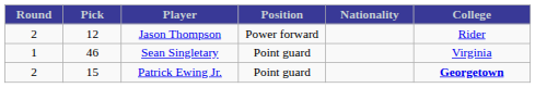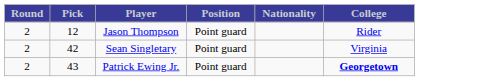 <table class="wikitable sortable sortable">
 <tr>
 <th style="background:#393997; color:#c5ced4" width="10%">Round</th>
 <th style="background:#393997; color:#c5ced4" width="10%">Pick</th>
 <th style="background:#393997; color:#c5ced4" width="20%">Player</th>
 <th style="background:#393997; color:#c5ced4" width="15%">Position</th>
 <th style="background:#393997; color:#c5ced4" width="15%">Nationality</th>
 <th style="background:#393997; color:#c5ced4" width="20%">College</th>
 </tr>
 <tr style="text-align: center">
 <td>2</td>
 <td>12</td>
 <td><a href='#'>Jason Thompson</a></td>
-<td>Power forward</td>
+<td>Point guard</td>
 <td></td>
 <td><a href='#'>Rider</a></td>
 </tr>
 <tr style="text-align: center">
-<td>1</td>
-<td>46</td>
+<td>2</td>
+<td>42</td>
 <td><a href='#'>Sean Singletary</a></td>
 <td>Point guard</td>
 <td></td>
 <td><a href='#'>Virginia</a></td>
 </tr>
 <tr style="text-align: center">
 <td>2</td>
-<td>15</td>
+<td>43</td>
 <td><a href='#'>Patrick Ewing Jr.</a></td>
 <td>Point guard</td>
 <td></td>
 <td><strong><a href='#'>Georgetown</a></strong></td>
 </tr>
 </table>
